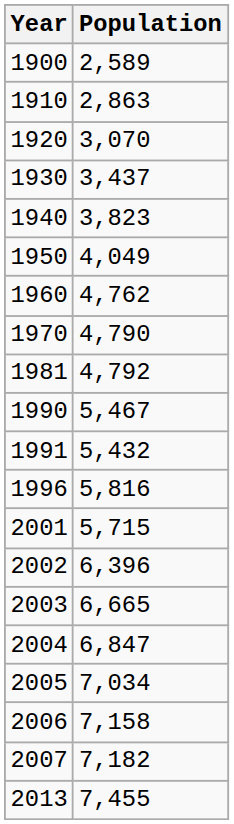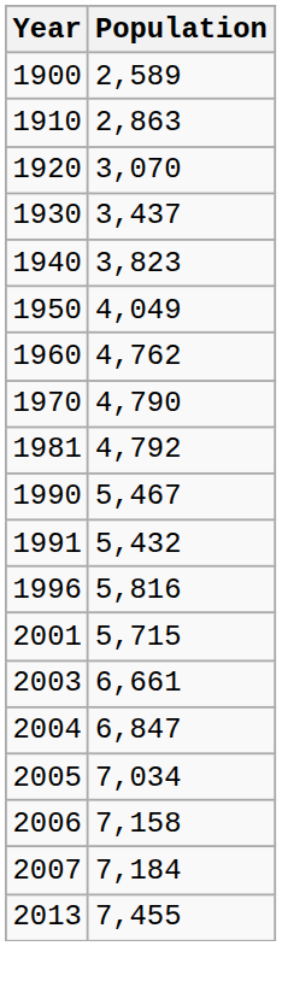 <table class="wikitable">
 <tr>
 <th>Year</th>
 <th>Population</th>
 </tr>
 <tr>
 <td>1900</td>
 <td>2,589</td>
 </tr>
 <tr>
 <td>1910</td>
 <td>2,863</td>
 </tr>
 <tr>
 <td>1920</td>
 <td>3,070</td>
 </tr>
 <tr>
 <td>1930</td>
 <td>3,437</td>
 </tr>
 <tr>
 <td>1940</td>
 <td>3,823</td>
 </tr>
 <tr>
 <td>1950</td>
 <td>4,049</td>
 </tr>
 <tr>
 <td>1960</td>
 <td>4,762</td>
 </tr>
 <tr>
 <td>1970</td>
 <td>4,790</td>
 </tr>
 <tr>
 <td>1981</td>
 <td>4,792</td>
 </tr>
 <tr>
 <td>1990</td>
 <td>5,467</td>
 </tr>
 <tr>
 <td>1991</td>
 <td>5,432</td>
 </tr>
 <tr>
 <td>1996</td>
 <td>5,816</td>
 </tr>
 <tr>
 <td>2001</td>
 <td>5,715</td>
 </tr>
 <tr>
-<td>2002</td>
-<td>6,396</td>
-</tr>
-<tr>
 <td>2003</td>
-<td>6,665</td>
+<td>6,661</td>
 </tr>
 <tr>
 <td>2004</td>
 <td>6,847</td>
 </tr>
 <tr>
 <td>2005</td>
 <td>7,034</td>
 </tr>
 <tr>
 <td>2006</td>
 <td>7,158</td>
 </tr>
 <tr>
 <td>2007</td>
-<td>7,182</td>
+<td>7,184</td>
 </tr>
 <tr>
 <td>2013</td>
 <td>7,455</td>
 </tr>
 </table>
